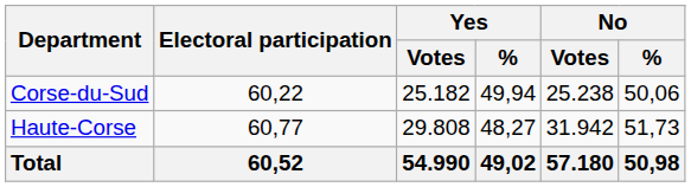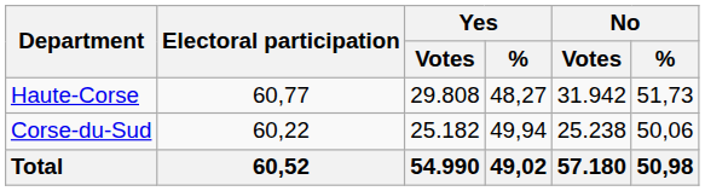 <table class="wikitable" style="text-align:center">
 <tr>
 <th rowspan="2">Department</th>
 <th rowspan="2">Electoral participation</th>
 <th colspan="2">Yes</th>
 <th colspan="2">No</th>
 </tr>
 <tr>
 <th>Votes</th>
 <th>%</th>
 <th>Votes</th>
 <th>%</th>
 </tr>
 <tr>
+<td style="text-align:left"><a href='#'>Haute-Corse</a></td>
+<td>60,77</td>
+<td>29.808</td>
+<td>48,27</td>
+<td class="hintergrundfarbe7">31.942</td>
+<td class="hintergrundfarbe7">51,73</td>
+</tr>
+<tr>
 <td style="text-align:left"><a href='#'>Corse-du-Sud</a></td>
 <td>60,22</td>
 <td>25.182</td>
 <td>49,94</td>
 <td class="hintergrundfarbe7">25.238</td>
 <td class="hintergrundfarbe7">50,06</td>
-</tr>
-<tr>
-<td style="text-align:left"><a href='#'>Haute-Corse</a></td>
-<td>60,77</td>
-<td>29.808</td>
-<td>48,27</td>
-<td class="hintergrundfarbe7">31.942</td>
-<td class="hintergrundfarbe7">51,73</td>
 </tr>
 <tr>
 <th style="text-align:left">Total</th>
 <th>60,52</th>
 <th>54.990</th>
 <th>49,02</th>
 <th class="hintergrundfarbe7">57.180</th>
 <th class="hintergrundfarbe7">50,98</th>
 </tr>
 </table>
